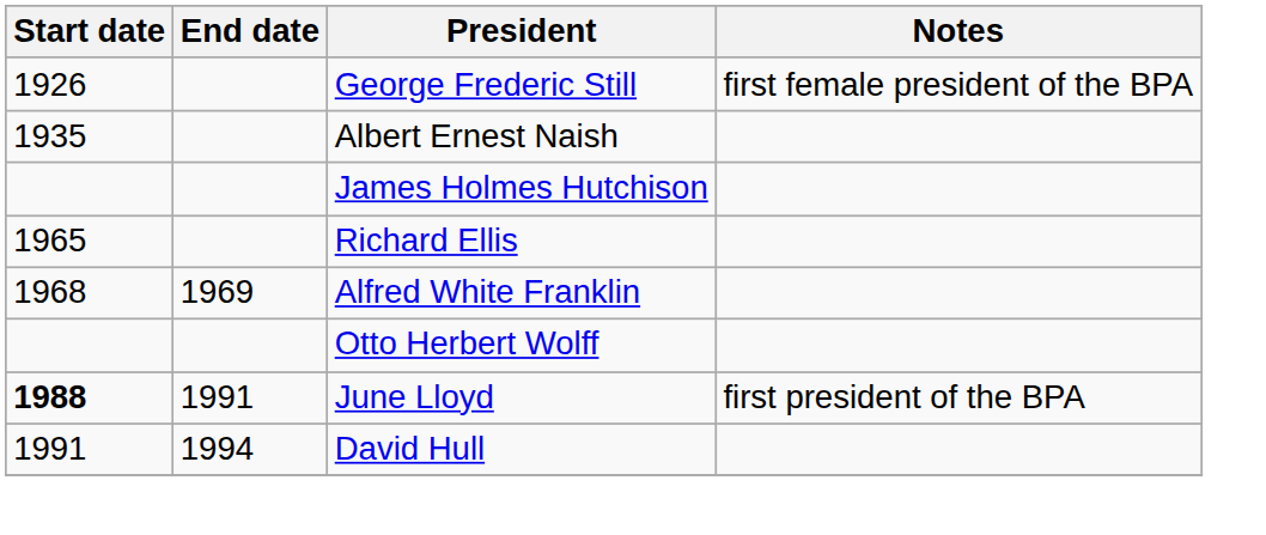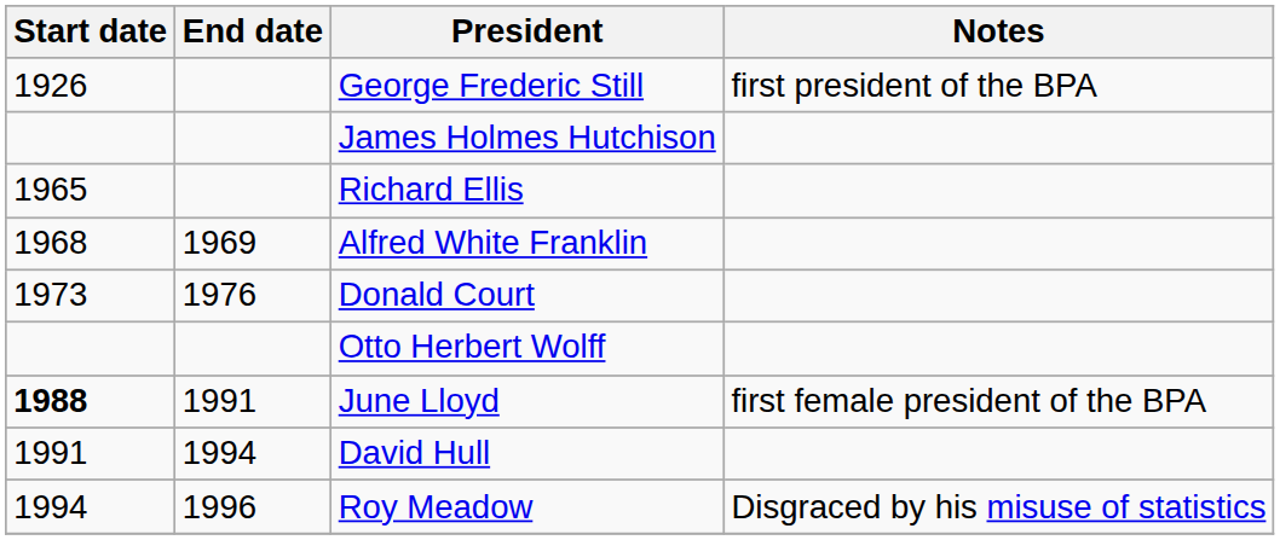 <table class="wikitable">
 <tr>
 <th>Start date</th>
 <th>End date</th>
 <th>President</th>
 <th>Notes</th>
 </tr>
 <tr>
 <td>1926</td>
 <td></td>
 <td><a href='#'>George Frederic Still</a></td>
-<td>first female president of the BPA</td>
-</tr>
-<tr>
-<td>1935</td>
-<td></td>
-<td>Albert Ernest Naish</td>
-<td></td>
+<td>first president of the BPA</td>
 </tr>
 <tr>
 <td></td>
 <td></td>
 <td><a href='#'>James Holmes Hutchison</a></td>
 <td></td>
 </tr>
 <tr>
 <td>1965</td>
 <td></td>
 <td><a href='#'>Richard Ellis</a></td>
 <td></td>
 </tr>
 <tr>
 <td>1968</td>
 <td>1969</td>
 <td><a href='#'>Alfred White Franklin</a></td>
 <td></td>
 </tr>
 <tr>
+<td>1973</td>
+<td>1976</td>
+<td><a href='#'>Donald Court</a></td>
+<td></td>
+</tr>
+<tr>
 <td></td>
 <td></td>
 <td><a href='#'>Otto Herbert Wolff</a></td>
 <td></td>
 </tr>
 <tr>
 <td><strong>1988</strong></td>
 <td>1991</td>
 <td><a href='#'>June Lloyd</a></td>
-<td>first president of the BPA</td>
+<td>first female president of the BPA</td>
 </tr>
 <tr>
 <td>1991</td>
 <td>1994</td>
 <td><a href='#'>David Hull</a></td>
 <td></td>
 </tr>
 <tr>
+<td>1994</td>
+<td>1996</td>
+<td><a href='#'>Roy Meadow</a></td>
+<td>Disgraced by his <a href='#'>misuse of statistics</a></td>
+</tr>
+<tr>
 </tr>
 </table>
